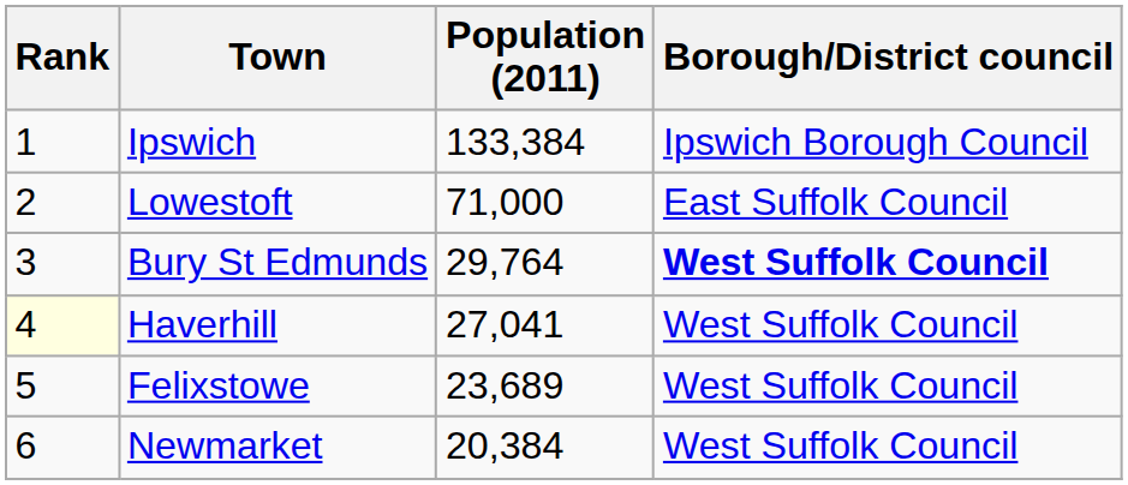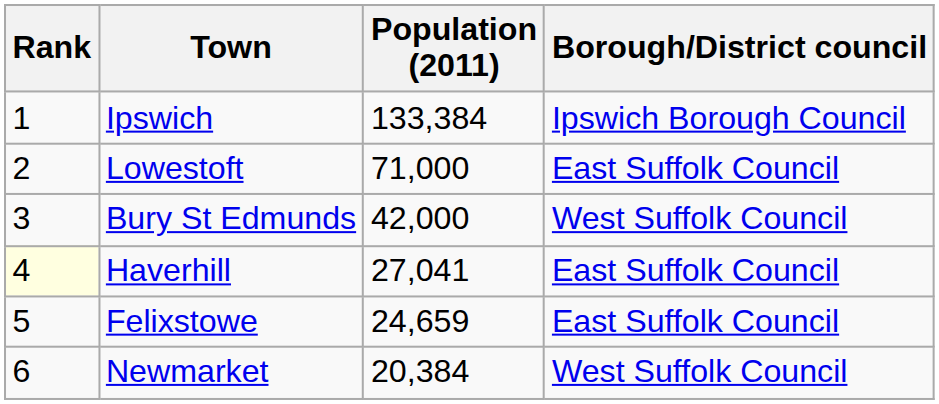 <table class="wikitable">
 <tr>
 <th>Rank</th>
 <th>Town</th>
 <th>Population<br>(2011)</th>
 <th>Borough/District council</th>
 </tr>
 <tr>
 <td>1</td>
 <td><a href='#'>Ipswich</a></td>
 <td>133,384</td>
 <td><a href='#'>Ipswich Borough Council</a></td>
 </tr>
 <tr>
 <td>2</td>
 <td><a href='#'>Lowestoft</a></td>
 <td>71,000</td>
 <td><a href='#'>East Suffolk Council</a></td>
 </tr>
 <tr>
 <td>3</td>
 <td><a href='#'>Bury St Edmunds</a></td>
-<td>29,764</td>
-<td><strong><a href='#'>West Suffolk Council</a></strong></td>
+<td>42,000</td>
+<td><a href='#'>West Suffolk Council</a></td>
 </tr>
 <tr>
 <td style="background: lightyellow;">4</td>
 <td><a href='#'>Haverhill</a></td>
 <td>27,041</td>
-<td><a href='#'>West Suffolk Council</a></td>
+<td><a href='#'>East Suffolk Council</a></td>
 </tr>
 <tr>
 <td>5</td>
 <td><a href='#'>Felixstowe</a></td>
-<td>23,689</td>
-<td><a href='#'>West Suffolk Council</a></td>
+<td>24,659</td>
+<td><a href='#'>East Suffolk Council</a></td>
 </tr>
 <tr>
 <td>6</td>
 <td><a href='#'>Newmarket</a></td>
 <td>20,384</td>
 <td><a href='#'>West Suffolk Council</a></td>
 </tr>
 </table>
